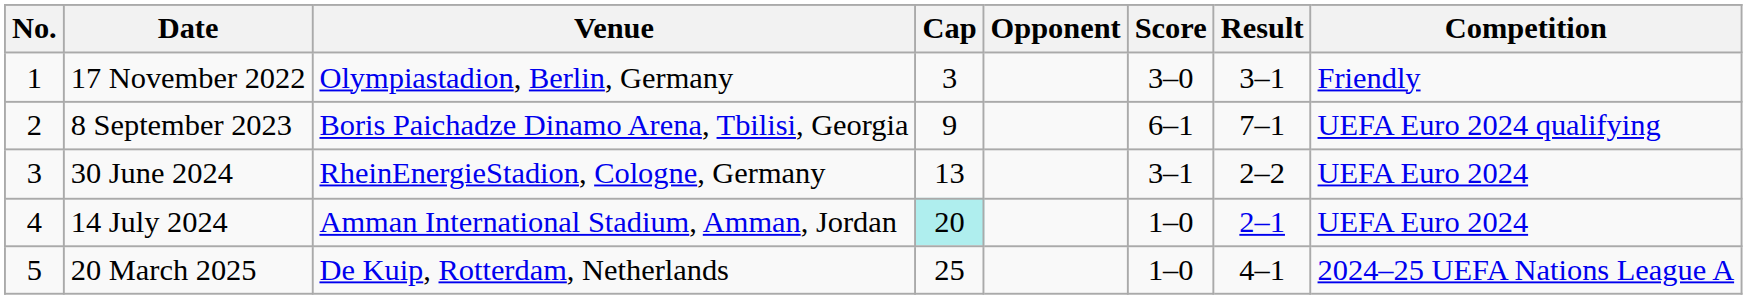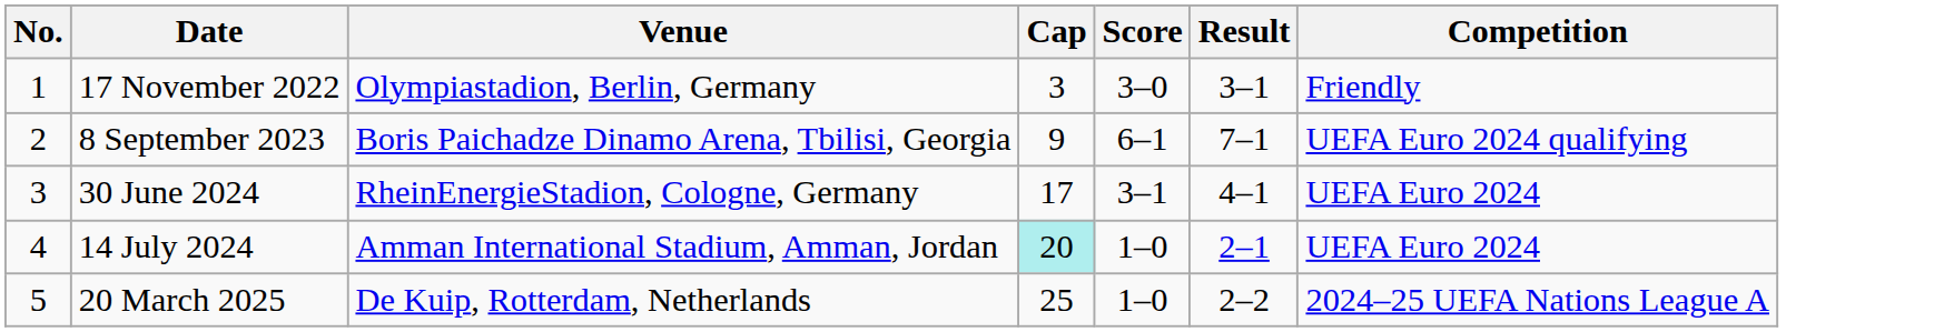 <table class="wikitable sortable">
 <tr>
 <th scope="col">No.</th>
 <th scope="col">Date</th>
 <th scope="col">Venue</th>
 <th scope="col">Cap</th>
-<th scope="col">Opponent</th>
 <th scope="col">Score</th>
 <th scope="col">Result</th>
 <th scope="col">Competition</th>
 </tr>
 <tr>
 <td style="text-align:center">1</td>
 <td>17 November 2022</td>
 <td><a href='#'>Olympiastadion</a>, <a href='#'>Berlin</a>, Germany</td>
 <td align=center>3</td>
-<td></td>
 <td style="text-align:center">3–0</td>
 <td style="text-align:center">3–1</td>
 <td><a href='#'>Friendly</a></td>
 </tr>
 <tr>
 <td style="text-align:center">2</td>
 <td>8 September 2023</td>
 <td><a href='#'>Boris Paichadze Dinamo Arena</a>, <a href='#'>Tbilisi</a>, Georgia</td>
 <td align=center>9</td>
-<td></td>
 <td style="text-align:center">6–1</td>
 <td style="text-align:center">7–1</td>
 <td><a href='#'>UEFA Euro 2024 qualifying</a></td>
 </tr>
 <tr>
 <td style="text-align:center">3</td>
 <td>30 June 2024</td>
 <td><a href='#'>RheinEnergieStadion</a>, <a href='#'>Cologne</a>, Germany</td>
-<td align=center>13</td>
-<td></td>
+<td align=center>17</td>
 <td style="text-align:center">3–1</td>
-<td style="text-align:center">2–2</td>
+<td style="text-align:center">4–1</td>
 <td><a href='#'>UEFA Euro 2024</a></td>
 </tr>
 <tr>
 <td style="text-align:center">4</td>
 <td>14 July 2024</td>
 <td><a href='#'>Amman International Stadium</a>, <a href='#'>Amman</a>, Jordan</td>
 <td align=center style="background: paleturquoise;">20</td>
-<td></td>
 <td style="text-align:center">1–0</td>
 <td style="text-align:center"><a href='#'>2–1</a></td>
 <td><a href='#'>UEFA Euro 2024</a></td>
 </tr>
 <tr>
 <td style="text-align:center">5</td>
 <td>20 March 2025</td>
 <td><a href='#'>De Kuip</a>, <a href='#'>Rotterdam</a>, Netherlands</td>
 <td align=center>25</td>
-<td></td>
 <td style="text-align:center">1–0</td>
-<td style="text-align:center">4–1</td>
+<td style="text-align:center">2–2</td>
 <td><a href='#'>2024–25 UEFA Nations League A</a></td>
 </tr>
 </table>
